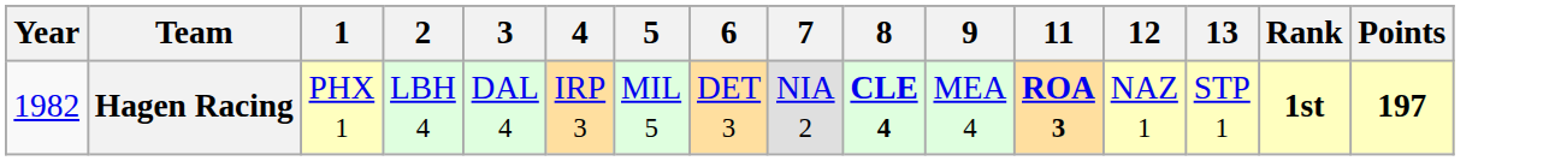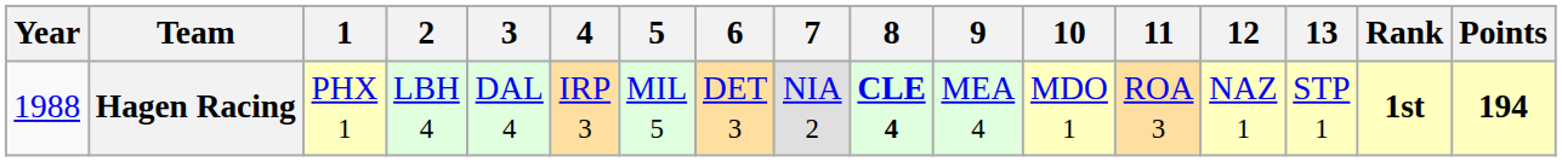 <table class="wikitable" style="text-align:center; font-size:90%">
 <tr>
 <th>Year</th>
 <th>Team</th>
 <th>1</th>
 <th>2</th>
 <th>3</th>
 <th>4</th>
 <th>5</th>
 <th>6</th>
 <th>7</th>
 <th>8</th>
 <th>9</th>
+<th>10</th>
 <th>11</th>
 <th>12</th>
 <th>13</th>
 <th>Rank</th>
 <th>Points</th>
 </tr>
 <tr>
-<td><a href='#'>1982</a></td>
+<td><a href='#'>1988</a></td>
 <th>Hagen Racing</th>
 <td style="background:#FFFFBF;"><a href='#'>PHX</a><br><small>1</small></td>
 <td style="background:#DFFFDF;"><a href='#'>LBH</a><br><small>4</small></td>
 <td style="background:#DFFFDF;"><a href='#'>DAL</a><br><small>4</small></td>
 <td style="background:#FFDF9F;"><a href='#'>IRP</a><br><small>3</small></td>
 <td style="background:#DFFFDF;"><a href='#'>MIL</a><br><small>5</small></td>
 <td style="background:#FFDF9F;"><a href='#'>DET</a><br><small>3</small></td>
 <td style="background:#DFDFDF;"><a href='#'>NIA</a><br><small>2</small></td>
 <td style="background:#DFFFDF;"><strong><a href='#'>CLE</a><br><small>4</small></strong></td>
 <td style="background:#DFFFDF;"><a href='#'>MEA</a><br><small>4</small></td>
-<td style="background:#FFDF9F;"><strong><a href='#'>ROA</a><br><small>3</small></strong></td>
+<td style="background:#ffffbf;"><a href='#'>MDO</a><br><small>1</small></td>
+<td style="background:#FFDF9F;"><a href='#'>ROA</a><br><small>3</small></td>
 <td style="background:#FFFFBF;"><a href='#'>NAZ</a><br><small>1</small></td>
 <td style="background:#FFFFBF;"><a href='#'>STP</a><br><small>1</small></td>
 <td style="background:#FFFFBF;"><strong>1st</strong></td>
-<td style="background:#FFFFBF;"><strong>197</strong></td>
+<td style="background:#FFFFBF;"><strong>194</strong></td>
 </tr>
 </table>
